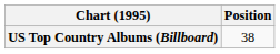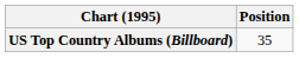 <table class="wikitable plainrowheaders" style="text-align:center">
 <tr>
 <th scope="col">Chart (1995)</th>
 <th scope="col">Position</th>
 </tr>
 <tr>
 <th scope="row">US Top Country Albums (<em>Billboard</em>)</th>
-<td>38</td>
+<td>35</td>
 </tr>
 </table>
